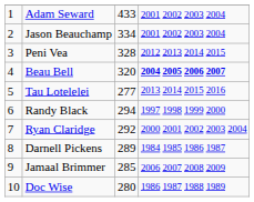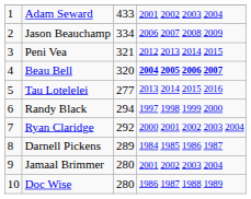 <table class="wikitable">
 <tr>
 </tr>
 <tr>
 <td>1</td>
 <td><a href='#'>Adam Seward</a></td>
 <td>433</td>
 <td style="font-size:80%;"><a href='#'>2001</a> <a href='#'>2002</a> <a href='#'>2003</a> <a href='#'>2004</a></td>
 </tr>
 <tr>
 <td>2</td>
 <td>Jason Beauchamp</td>
 <td>334</td>
-<td style="font-size:80%;"><a href='#'>2001</a> <a href='#'>2002</a> <a href='#'>2003</a> <a href='#'>2004</a></td>
+<td style="font-size:80%;"><a href='#'>2006</a> <a href='#'>2007</a> <a href='#'>2008</a> <a href='#'>2009</a></td>
 </tr>
 <tr>
 <td>3</td>
 <td>Peni Vea</td>
-<td>328</td>
+<td>321</td>
 <td style="font-size:80%;"><a href='#'>2012</a> <a href='#'>2013</a> <a href='#'>2014</a> <a href='#'>2015</a></td>
 </tr>
 <tr>
 <td>4</td>
 <td><a href='#'>Beau Bell</a></td>
 <td>320</td>
 <td style="font-size:80%;"><strong><a href='#'>2004</a> <a href='#'>2005</a> <a href='#'>2006</a> <a href='#'>2007</a></strong></td>
 </tr>
 <tr>
 <td>5</td>
 <td><a href='#'>Tau Lotelelei</a></td>
 <td>277</td>
 <td style="font-size:80%;"><a href='#'>2013</a> <a href='#'>2014</a> <a href='#'>2015</a> <a href='#'>2016</a></td>
 </tr>
 <tr>
 <td>6</td>
 <td>Randy Black</td>
 <td>294</td>
 <td style="font-size:80%;"><a href='#'>1997</a> <a href='#'>1998</a> <a href='#'>1999</a> <a href='#'>2000</a></td>
 </tr>
 <tr>
 <td>7</td>
 <td><a href='#'>Ryan Claridge</a></td>
 <td>292</td>
 <td style="font-size:80%;"><a href='#'>2000</a> <a href='#'>2001</a> <a href='#'>2002</a> <a href='#'>2003</a> <a href='#'>2004</a></td>
 </tr>
 <tr>
 <td>8</td>
 <td>Darnell Pickens</td>
 <td>289</td>
 <td style="font-size:80%;"><a href='#'>1984</a> <a href='#'>1985</a> <a href='#'>1986</a> <a href='#'>1987</a></td>
 </tr>
 <tr>
 <td>9</td>
 <td>Jamaal Brimmer</td>
-<td>285</td>
-<td style="font-size:80%;"><a href='#'>2006</a> <a href='#'>2007</a> <a href='#'>2008</a> <a href='#'>2009</a></td>
+<td>280</td>
+<td style="font-size:80%;"><a href='#'>2001</a> <a href='#'>2002</a> <a href='#'>2003</a> <a href='#'>2004</a></td>
 </tr>
 <tr>
 <td>10</td>
 <td><a href='#'>Doc Wise</a></td>
 <td>280</td>
 <td style="font-size:80%;"><a href='#'>1986</a> <a href='#'>1987</a> <a href='#'>1988</a> <a href='#'>1989</a></td>
 </tr>
 </table>
